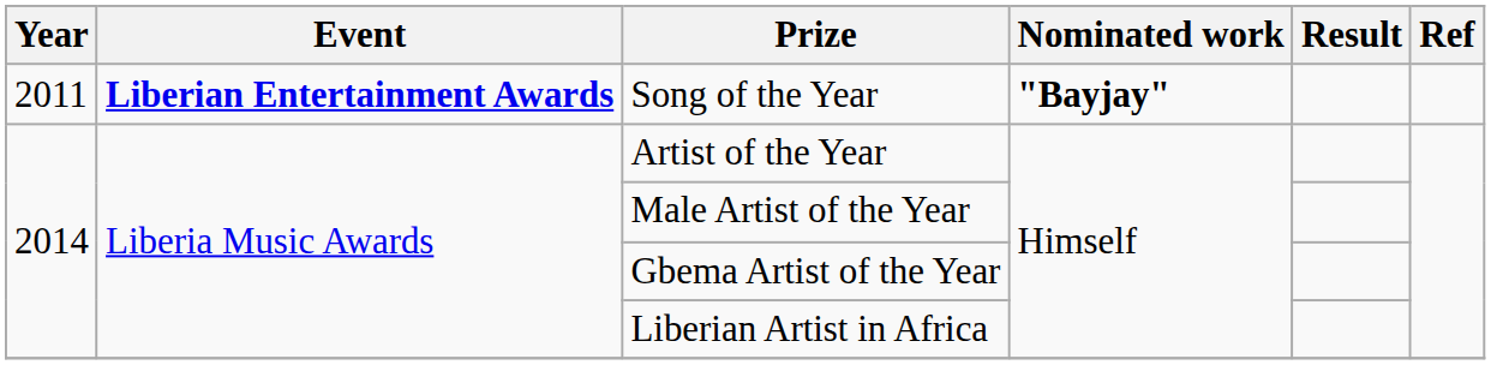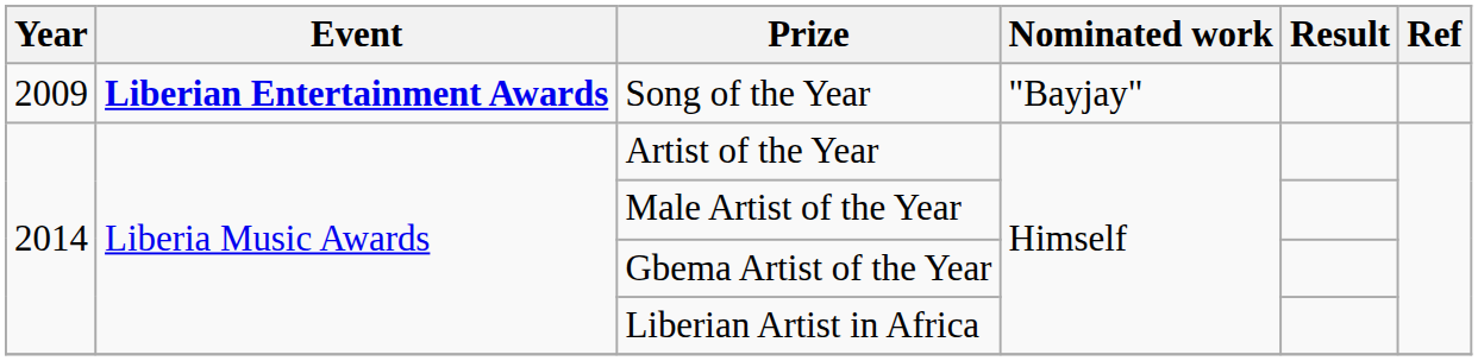 <table class ="wikitable">
 <tr>
 <th>Year</th>
 <th>Event</th>
 <th>Prize</th>
 <th>Nominated work</th>
 <th>Result</th>
 <th>Ref</th>
 </tr>
 <tr>
-<td>2011</td>
+<td>2009</td>
 <td><strong><a href='#'>Liberian Entertainment Awards</a></strong></td>
 <td>Song of the Year</td>
-<td><strong>"Bayjay"</strong></td>
+<td>"Bayjay"</td>
 <td></td>
 <td></td>
 </tr>
 <tr>
 <td rowspan="4">2014</td>
 <td rowspan="4"><a href='#'>Liberia Music Awards</a></td>
 <td>Artist of the Year</td>
 <td rowspan="4">Himself</td>
 <td></td>
 <td rowspan="4"></td>
 </tr>
 <tr>
 <td>Male Artist of the Year</td>
 <td></td>
 </tr>
 <tr>
 <td>Gbema Artist of the Year</td>
 <td></td>
 </tr>
 <tr>
 <td>Liberian Artist in Africa</td>
 <td></td>
 </tr>
 <tr>
 </tr>
 </table>
